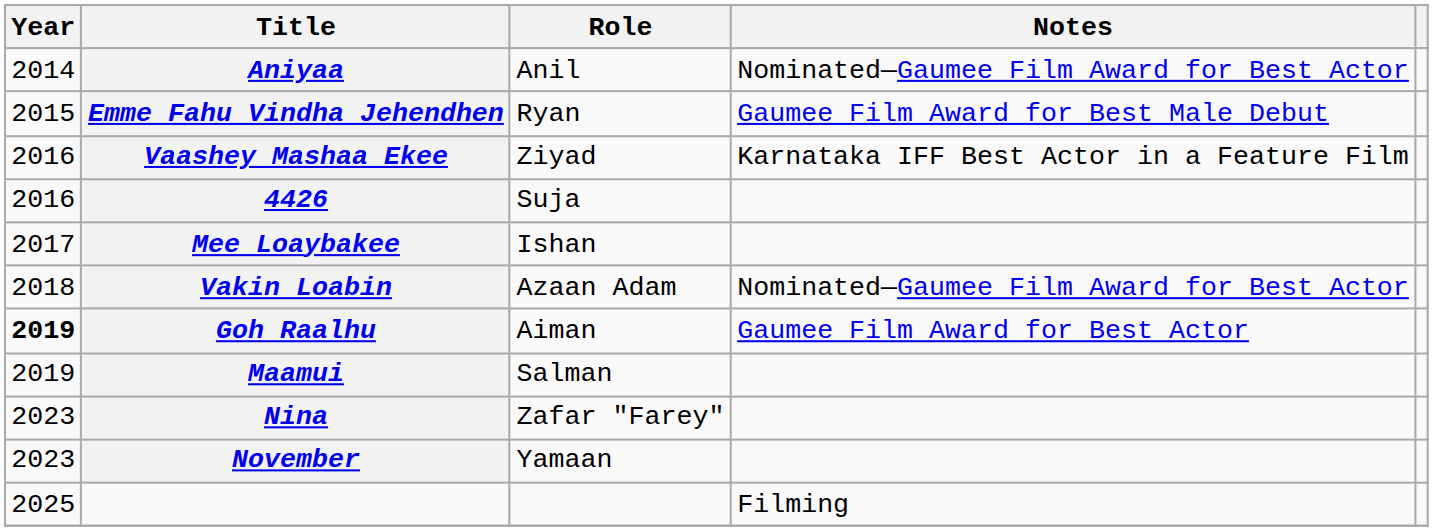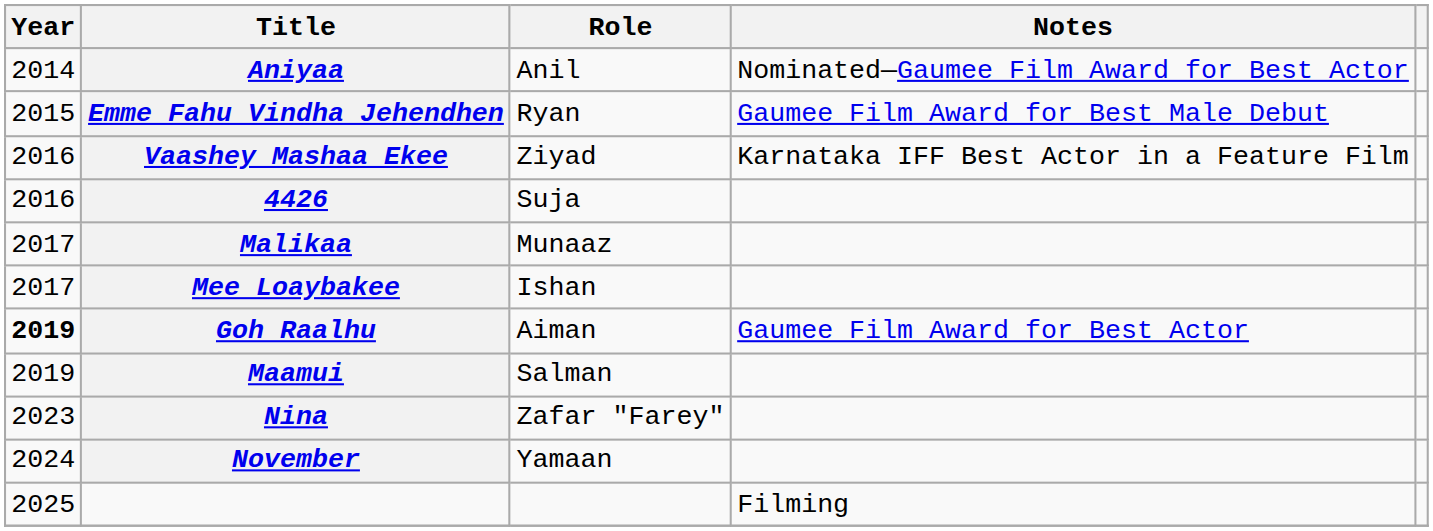 <table class="wikitable sortable plainrowheaders">
 <tr style="background:#ccc; text-align:center;">
 <th scope="col">Year</th>
 <th scope="col">Title</th>
 <th scope="col">Role</th>
 <th scope="col">Notes</th>
 <th scope="col" class="unsortable"></th>
 </tr>
 <tr>
 <td>2014</td>
 <th scope="row"><em><a href='#'>Aniyaa</a></em></th>
 <td>Anil</td>
 <td>Nominated—<a href='#'>Gaumee Film Award for Best Actor</a></td>
 <td style="text-align: center;"></td>
 </tr>
 <tr>
 <td>2015</td>
 <th scope="row"><em><a href='#'>Emme Fahu Vindha Jehendhen</a></em></th>
 <td>Ryan</td>
 <td><a href='#'>Gaumee Film Award for Best Male Debut</a></td>
 <td style="text-align: center;"></td>
 </tr>
 <tr>
 <td>2016</td>
 <th scope="row"><em><a href='#'>Vaashey Mashaa Ekee</a></em></th>
 <td>Ziyad</td>
 <td>Karnataka IFF Best Actor in a Feature Film</td>
 <td style="text-align: center;"></td>
 </tr>
 <tr>
 <td>2016</td>
 <th scope="row"><em><a href='#'>4426</a></em></th>
 <td>Suja</td>
 <td></td>
 <td style="text-align: center;"></td>
 </tr>
 <tr>
 <td>2017</td>
-<th scope="row"><em><a href='#'>Mee Loaybakee</a></em></th>
-<td>Ishan</td>
+<th scope="row"><em><a href='#'>Malikaa</a></em></th>
+<td>Munaaz</td>
 <td></td>
 <td style="text-align: center;"></td>
 </tr>
 <tr>
-<td>2018</td>
-<th scope="row"><em><a href='#'>Vakin Loabin</a></em></th>
-<td>Azaan Adam</td>
-<td>Nominated—<a href='#'>Gaumee Film Award for Best Actor</a></td>
+<td>2017</td>
+<th scope="row"><em><a href='#'>Mee Loaybakee</a></em></th>
+<td>Ishan</td>
+<td></td>
 <td style="text-align: center;"></td>
 </tr>
 <tr>
 <td><strong>2019</strong></td>
 <th scope="row"><em><a href='#'>Goh Raalhu</a></em></th>
 <td>Aiman</td>
 <td><a href='#'>Gaumee Film Award for Best Actor</a></td>
 <td style="text-align: center;"></td>
 </tr>
 <tr>
 <td>2019</td>
 <th scope="row"><em><a href='#'>Maamui</a></em></th>
 <td>Salman</td>
 <td></td>
 <td style="text-align: center;"></td>
 </tr>
 <tr>
 <td>2023</td>
 <th scope="row"><em><a href='#'>Nina</a></em></th>
 <td>Zafar "Farey"</td>
 <td></td>
 <td style="text-align:center;"></td>
 </tr>
 <tr>
-<td>2023</td>
+<td>2024</td>
 <th scope="row"><a href='#'><em>November</em></a></th>
 <td>Yamaan</td>
 <td></td>
 <td style="text-align: center;"></td>
 </tr>
 <tr>
 <td>2025</td>
 <td></td>
 <td></td>
 <td>Filming</td>
 <td></td>
 </tr>
 <tr>
 </tr>
 </table>
